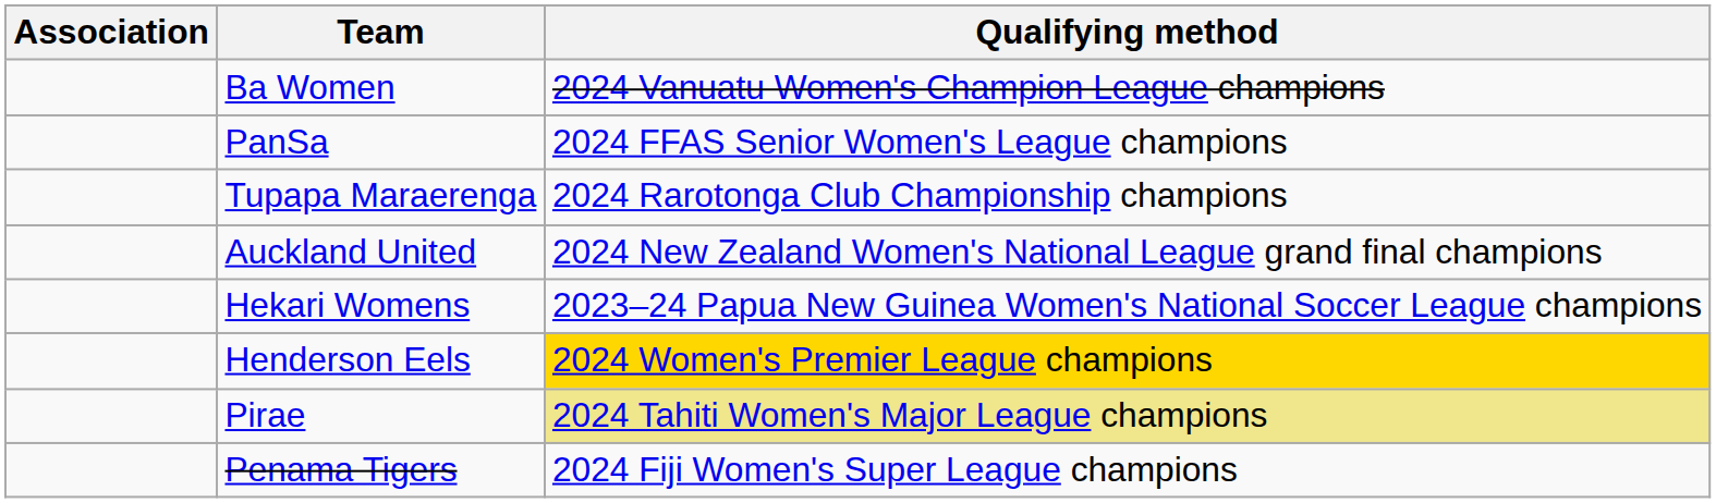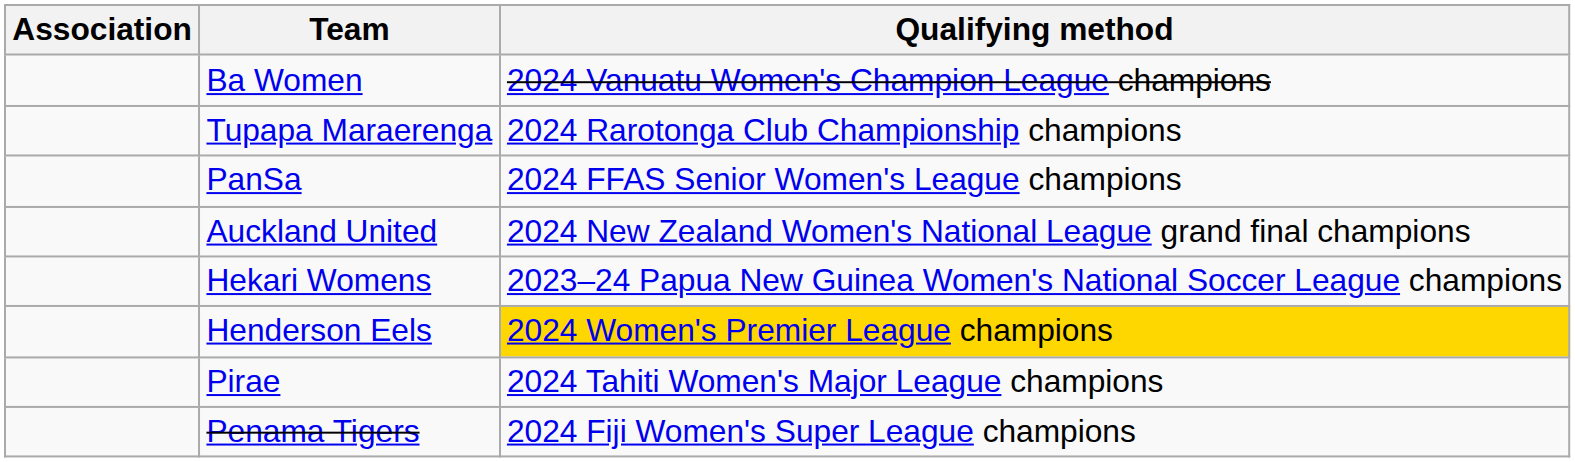 <table class="wikitable">
 <tr>
 <th>Association</th>
 <th>Team</th>
 <th>Qualifying method</th>
 </tr>
 <tr>
 <td></td>
 <td><a href='#'>Ba Women</a></td>
 <td><s><a href='#'>2024 Vanuatu Women's Champion League</a> champions</s></td>
 </tr>
 <tr>
 <td></td>
-<td><a href='#'>PanSa</a></td>
-<td><a href='#'>2024 FFAS Senior Women's League</a> champions</td>
+<td><a href='#'>Tupapa Maraerenga</a></td>
+<td><a href='#'>2024 Rarotonga Club Championship</a> champions</td>
 </tr>
 <tr>
 <td></td>
-<td><a href='#'>Tupapa Maraerenga</a></td>
-<td><a href='#'>2024 Rarotonga Club Championship</a> champions</td>
+<td><a href='#'>PanSa</a></td>
+<td><a href='#'>2024 FFAS Senior Women's League</a> champions</td>
 </tr>
 <tr>
 <td></td>
 <td><a href='#'>Auckland United</a></td>
 <td><a href='#'>2024 New Zealand Women's National League</a> grand final champions</td>
 </tr>
 <tr>
 <td></td>
 <td><a href='#'>Hekari Womens</a></td>
 <td><a href='#'>2023–24 Papua New Guinea Women's National Soccer League</a> champions</td>
 </tr>
 <tr>
 <td></td>
 <td><a href='#'>Henderson Eels</a></td>
 <td style="background: gold;"><a href='#'>2024 Women's Premier League</a> champions</td>
 </tr>
 <tr>
 <td></td>
 <td><a href='#'>Pirae</a></td>
-<td style="background: khaki;"><a href='#'>2024 Tahiti Women's Major League</a> champions</td>
+<td><a href='#'>2024 Tahiti Women's Major League</a> champions</td>
 </tr>
 <tr>
 <td><s></s></td>
 <td><s><a href='#'>Penama Tigers</a></s></td>
 <td><a href='#'>2024 Fiji Women's Super League</a> champions</td>
 </tr>
 </table>
